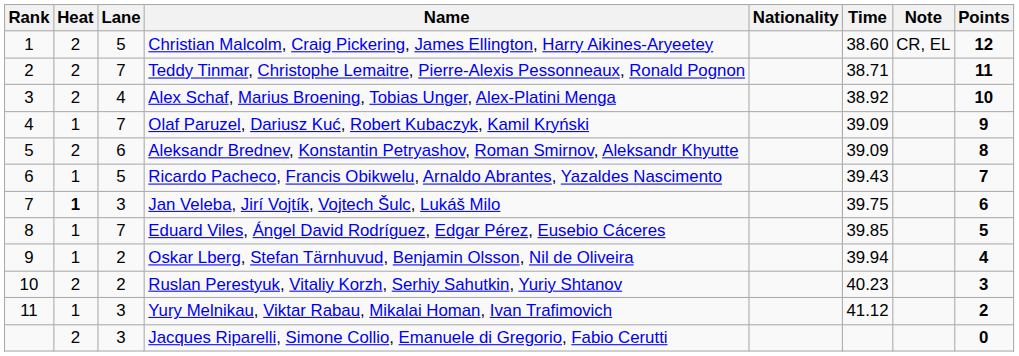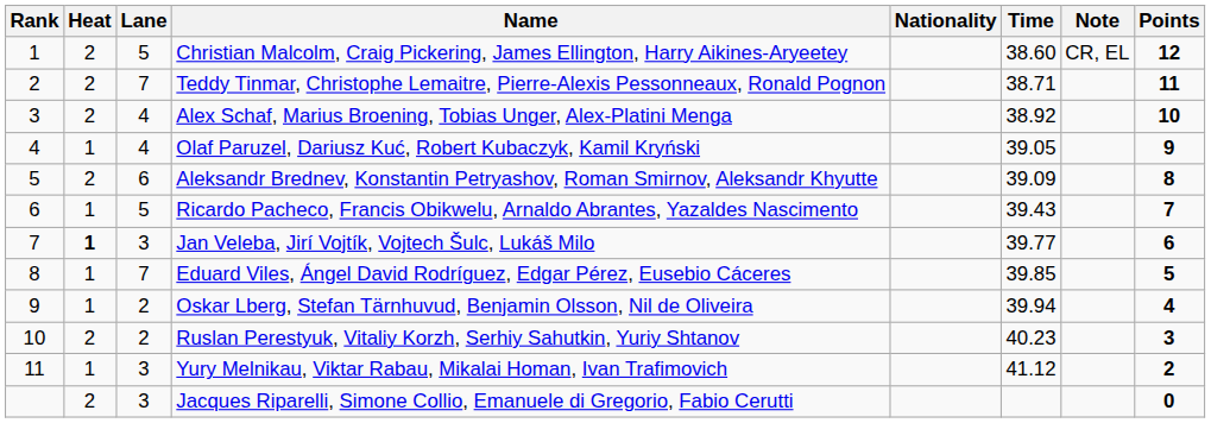 <table class="wikitable sortable" style="text-align:center">
 <tr>
 <th>Rank</th>
 <th>Heat</th>
 <th>Lane</th>
 <th>Name</th>
 <th>Nationality</th>
 <th>Time</th>
 <th>Note</th>
 <th>Points</th>
 </tr>
 <tr>
 <td>1</td>
 <td>2</td>
 <td>5</td>
 <td align=left><a href='#'>Christian Malcolm</a>, <a href='#'>Craig Pickering</a>, <a href='#'>James Ellington</a>, <a href='#'>Harry Aikines-Aryeetey</a></td>
 <td align=left></td>
 <td>38.60</td>
 <td>CR, EL</td>
 <td><strong>12</strong></td>
 </tr>
 <tr>
 <td>2</td>
 <td>2</td>
 <td>7</td>
 <td align=left><a href='#'>Teddy Tinmar</a>, <a href='#'>Christophe Lemaitre</a>, <a href='#'>Pierre-Alexis Pessonneaux</a>, <a href='#'>Ronald Pognon</a></td>
 <td align=left></td>
 <td>38.71</td>
 <td></td>
 <td><strong>11</strong></td>
 </tr>
 <tr>
 <td>3</td>
 <td>2</td>
 <td>4</td>
 <td align=left><a href='#'>Alex Schaf</a>, <a href='#'>Marius Broening</a>, <a href='#'>Tobias Unger</a>, <a href='#'>Alex-Platini Menga</a></td>
 <td align=left></td>
 <td>38.92</td>
 <td></td>
 <td><strong>10</strong></td>
 </tr>
 <tr>
 <td>4</td>
 <td>1</td>
-<td>7</td>
+<td>4</td>
 <td align=left><a href='#'>Olaf Paruzel</a>, <a href='#'>Dariusz Kuć</a>, <a href='#'>Robert Kubaczyk</a>, <a href='#'>Kamil Kryński</a></td>
 <td align=left></td>
-<td>39.09</td>
+<td>39.05</td>
 <td></td>
 <td><strong>9</strong></td>
 </tr>
 <tr>
 <td>5</td>
 <td>2</td>
 <td>6</td>
 <td align=left><a href='#'>Aleksandr Brednev</a>, <a href='#'>Konstantin Petryashov</a>, <a href='#'>Roman Smirnov</a>, <a href='#'>Aleksandr Khyutte</a></td>
 <td align=left></td>
 <td>39.09</td>
 <td></td>
 <td><strong>8</strong></td>
 </tr>
 <tr>
 <td>6</td>
 <td>1</td>
 <td>5</td>
 <td align=left><a href='#'>Ricardo Pacheco</a>, <a href='#'>Francis Obikwelu</a>, <a href='#'>Arnaldo Abrantes</a>, <a href='#'>Yazaldes Nascimento</a></td>
 <td align=left></td>
 <td>39.43</td>
 <td></td>
 <td><strong>7</strong></td>
 </tr>
 <tr>
 <td>7</td>
 <td><strong>1</strong></td>
 <td>3</td>
 <td align=left><a href='#'>Jan Veleba</a>, <a href='#'>Jirí Vojtík</a>, <a href='#'>Vojtech Šulc</a>, <a href='#'>Lukáš Milo</a></td>
 <td align=left></td>
-<td>39.75</td>
+<td>39.77</td>
 <td></td>
 <td><strong>6</strong></td>
 </tr>
 <tr>
 <td>8</td>
 <td>1</td>
 <td>7</td>
 <td align=left><a href='#'>Eduard Viles</a>, <a href='#'>Ángel David Rodríguez</a>, <a href='#'>Edgar Pérez</a>, <a href='#'>Eusebio Cáceres</a></td>
 <td align=left></td>
 <td>39.85</td>
 <td></td>
 <td><strong>5</strong></td>
 </tr>
 <tr>
 <td>9</td>
 <td>1</td>
 <td>2</td>
 <td align=left><a href='#'>Oskar Lberg</a>, <a href='#'>Stefan Tärnhuvud</a>, <a href='#'>Benjamin Olsson</a>, <a href='#'>Nil de Oliveira</a></td>
 <td align=left></td>
 <td>39.94</td>
 <td></td>
 <td><strong>4</strong></td>
 </tr>
 <tr>
 <td>10</td>
 <td>2</td>
 <td>2</td>
 <td align=left><a href='#'>Ruslan Perestyuk</a>, <a href='#'>Vitaliy Korzh</a>, <a href='#'>Serhiy Sahutkin</a>, <a href='#'>Yuriy Shtanov</a></td>
 <td align=left></td>
 <td>40.23</td>
 <td></td>
 <td><strong>3</strong></td>
 </tr>
 <tr>
 <td>11</td>
 <td>1</td>
 <td>3</td>
 <td align=left><a href='#'>Yury Melnikau</a>, <a href='#'>Viktar Rabau</a>, <a href='#'>Mikalai Homan</a>, <a href='#'>Ivan Trafimovich</a></td>
 <td align=left></td>
 <td>41.12</td>
 <td></td>
 <td><strong>2</strong></td>
 </tr>
 <tr>
 <td></td>
 <td>2</td>
 <td>3</td>
 <td align=left><a href='#'>Jacques Riparelli</a>, <a href='#'>Simone Collio</a>, <a href='#'>Emanuele di Gregorio</a>, <a href='#'>Fabio Cerutti</a></td>
 <td align=left></td>
 <td></td>
 <td></td>
 <td><strong>0</strong></td>
 </tr>
 </table>
